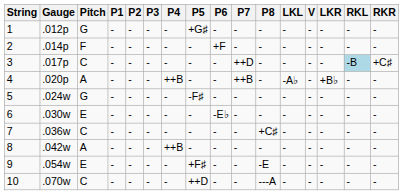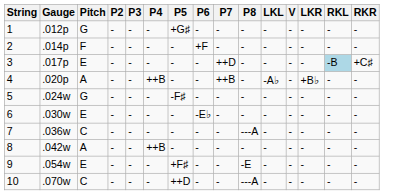 <table class="wikitable" border="1">
 <tr>
 <th>String</th>
 <th>Gauge</th>
 <th>Pitch</th>
-<th>P1</th>
 <th>P2</th>
 <th>P3</th>
 <th>P4</th>
 <th>P5</th>
 <th>P6</th>
 <th>P7</th>
 <th>P8</th>
 <th>LKL</th>
 <th>V</th>
 <th>LKR</th>
 <th>RKL</th>
 <th>RKR</th>
 </tr>
 <tr>
 <td>1</td>
 <td>.012p</td>
 <td>G</td>
-<td>-</td>
 <td>-</td>
 <td>-</td>
 <td>-</td>
 <td>+G♯</td>
 <td>-</td>
 <td>-</td>
 <td>-</td>
 <td>-</td>
 <td>-</td>
 <td>-</td>
 <td>-</td>
 <td>-</td>
 </tr>
 <tr>
 <td>2</td>
 <td>.014p</td>
 <td>F</td>
 <td>-</td>
 <td>-</td>
 <td>-</td>
 <td>-</td>
-<td>-</td>
 <td>+F</td>
 <td>-</td>
 <td>-</td>
 <td>-</td>
 <td>-</td>
 <td>-</td>
 <td>-</td>
 <td>-</td>
 </tr>
 <tr>
 <td>3</td>
 <td>.017p</td>
-<td>C</td>
-<td>-</td>
+<td>E</td>
 <td>-</td>
 <td>-</td>
 <td>-</td>
 <td>-</td>
 <td>-</td>
 <td>++D</td>
 <td>-</td>
 <td>-</td>
 <td>-</td>
 <td>-</td>
 <td style="background: lightblue;">-B</td>
 <td>+C♯</td>
 </tr>
 <tr>
 <td>4</td>
 <td>.020p</td>
 <td>A</td>
-<td>-</td>
 <td>-</td>
 <td>-</td>
 <td>++B</td>
 <td>-</td>
 <td>-</td>
 <td>++B</td>
 <td>-</td>
 <td>-A♭</td>
 <td>-</td>
 <td>+B♭</td>
 <td>-</td>
 <td>-</td>
 </tr>
 <tr>
 <td>5</td>
 <td>.024w</td>
 <td>G</td>
 <td>-</td>
 <td>-</td>
 <td>-</td>
-<td>-</td>
 <td>-F♯</td>
 <td>-</td>
 <td>-</td>
 <td>-</td>
 <td>-</td>
 <td>-</td>
 <td>-</td>
 <td>-</td>
 <td>-</td>
 </tr>
 <tr>
 <td>6</td>
 <td>.030w</td>
 <td>E</td>
-<td>-</td>
 <td>-</td>
 <td>-</td>
 <td>-</td>
 <td>-</td>
 <td>-E♭</td>
 <td>-</td>
 <td>-</td>
 <td>-</td>
 <td>-</td>
 <td>-</td>
 <td>-</td>
 <td>-</td>
 </tr>
 <tr>
 <td>7</td>
 <td>.036w</td>
 <td>C</td>
 <td>-</td>
 <td>-</td>
 <td>-</td>
 <td>-</td>
 <td>-</td>
 <td>-</td>
-<td>-</td>
-<td>+C♯</td>
+<td>---A</td>
 <td>-</td>
 <td>-</td>
 <td>-</td>
 <td>-</td>
 <td>-</td>
 </tr>
 <tr>
 <td>8</td>
 <td>.042w</td>
 <td>A</td>
-<td>-</td>
 <td>-</td>
 <td>-</td>
 <td>++B</td>
 <td>-</td>
 <td>-</td>
 <td>-</td>
 <td>-</td>
 <td>-</td>
 <td>-</td>
 <td>-</td>
 <td>-</td>
 <td>-</td>
 </tr>
 <tr>
 <td>9</td>
 <td>.054w</td>
 <td>E</td>
 <td>-</td>
 <td>-</td>
 <td>-</td>
-<td>-</td>
 <td>+F♯</td>
 <td>-</td>
 <td>-</td>
 <td>-E</td>
 <td>-</td>
 <td>-</td>
 <td>-</td>
 <td>-</td>
 <td>-</td>
 </tr>
 <tr>
 <td>10</td>
 <td>.070w</td>
 <td>C</td>
 <td>-</td>
 <td>-</td>
 <td>-</td>
-<td>-</td>
 <td>++D</td>
 <td>-</td>
 <td>-</td>
 <td>---A</td>
 <td>-</td>
 <td>-</td>
 <td>-</td>
 <td>-</td>
 <td>-</td>
 </tr>
 </table>
